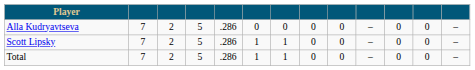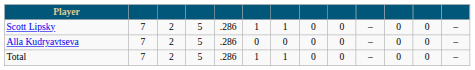 <table class="wikitable" style="text-align:center">
 <tr>
 <th style="background:#015779; color:#E2C993" width="200px">Player</th>
 <th style="background:#015779; color:#E2C993" width="40px"></th>
 <th style="background:#015779; color:#E2C993" width="40px"></th>
 <th style="background:#015779; color:#E2C993" width="40px"></th>
 <th style="background:#015779; color:#E2C993" width="40px"></th>
 <th style="background:#015779; color:#E2C993" width="40px"></th>
 <th style="background:#015779; color:#E2C993" width="40px"></th>
 <th style="background:#015779; color:#E2C993" width="40px"></th>
 <th style="background:#015779; color:#E2C993" width="40px"></th>
 <th style="background:#015779; color:#E2C993" width="40px"></th>
 <th style="background:#015779; color:#E2C993" width="40px"></th>
 <th style="background:#015779; color:#E2C993" width="40px"></th>
 <th style="background:#015779; color:#E2C993" width="40px"></th>
 </tr>
 <tr>
-<td style="text-align:left"><a href='#'>Alla Kudryavtseva</a></td>
+<td style="text-align:left"><a href='#'>Scott Lipsky</a></td>
 <td>7</td>
 <td>2</td>
 <td>5</td>
 <td>.286</td>
-<td>0</td>
-<td>0</td>
+<td>1</td>
+<td>1</td>
 <td>0</td>
 <td>0</td>
 <td>–</td>
 <td>0</td>
 <td>0</td>
 <td>–</td>
 </tr>
 <tr>
-<td style="text-align:left"><a href='#'>Scott Lipsky</a></td>
+<td style="text-align:left"><a href='#'>Alla Kudryavtseva</a></td>
 <td>7</td>
 <td>2</td>
 <td>5</td>
 <td>.286</td>
-<td>1</td>
-<td>1</td>
+<td>0</td>
+<td>0</td>
 <td>0</td>
 <td>0</td>
 <td>–</td>
 <td>0</td>
 <td>0</td>
 <td>–</td>
 </tr>
 <tr>
 <td style="text-align:left">Total</td>
 <td>7</td>
 <td>2</td>
 <td>5</td>
 <td>.286</td>
 <td>1</td>
 <td>1</td>
 <td>0</td>
 <td>0</td>
 <td>–</td>
 <td>0</td>
 <td>0</td>
 <td>–</td>
 </tr>
 </table>
